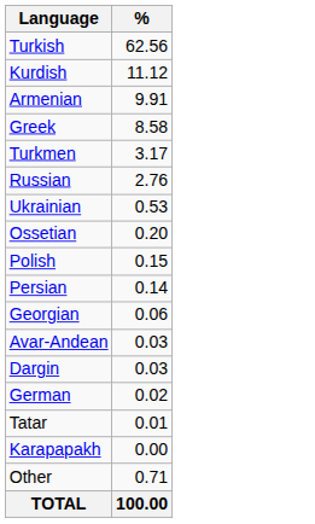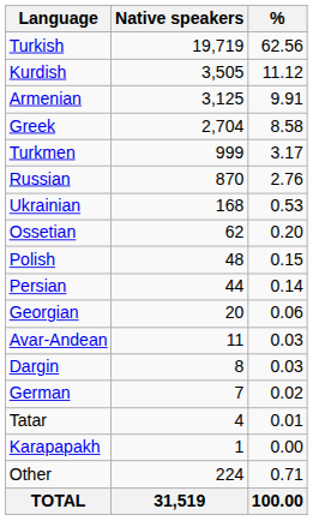 <table class="wikitable sortable">
 <tr>
 <th>Language</th>
+<th>Native speakers</th>
 <th>%</th>
 </tr>
 <tr>
 <td><a href='#'>Turkish</a></td>
+<td align="right">19,719</td>
 <td align="right">62.56</td>
 </tr>
 <tr>
 <td><a href='#'>Kurdish</a></td>
+<td align="right">3,505</td>
 <td align="right">11.12</td>
 </tr>
 <tr>
 <td><a href='#'>Armenian</a></td>
+<td align="right">3,125</td>
 <td align="right">9.91</td>
 </tr>
 <tr>
 <td><a href='#'>Greek</a></td>
+<td align="right">2,704</td>
 <td align="right">8.58</td>
 </tr>
 <tr>
 <td><a href='#'>Turkmen</a></td>
+<td align="right">999</td>
 <td align="right">3.17</td>
 </tr>
 <tr>
 <td><a href='#'>Russian</a></td>
+<td align="right">870</td>
 <td align="right">2.76</td>
 </tr>
 <tr>
 <td><a href='#'>Ukrainian</a></td>
+<td align="right">168</td>
 <td align="right">0.53</td>
 </tr>
 <tr>
 <td><a href='#'>Ossetian</a></td>
+<td align="right">62</td>
 <td align="right">0.20</td>
 </tr>
 <tr>
 <td><a href='#'>Polish</a></td>
+<td align="right">48</td>
 <td align="right">0.15</td>
 </tr>
 <tr>
 <td><a href='#'>Persian</a></td>
+<td align="right">44</td>
 <td align="right">0.14</td>
 </tr>
 <tr>
 <td><a href='#'>Georgian</a></td>
+<td align="right">20</td>
 <td align="right">0.06</td>
 </tr>
 <tr>
 <td><a href='#'>Avar-Andean</a></td>
+<td align="right">11</td>
 <td align="right">0.03</td>
 </tr>
 <tr>
 <td><a href='#'>Dargin</a></td>
+<td align="right">8</td>
 <td align="right">0.03</td>
 </tr>
 <tr>
 <td><a href='#'>German</a></td>
+<td align="right">7</td>
 <td align="right">0.02</td>
 </tr>
 <tr>
 <td>Tatar</td>
+<td align="right">4</td>
 <td align="right">0.01</td>
 </tr>
 <tr>
 <td><a href='#'>Karapapakh</a></td>
+<td align="right">1</td>
 <td align="right">0.00</td>
 </tr>
 <tr>
 <td>Other</td>
+<td align="right">224</td>
 <td align="right">0.71</td>
 </tr>
 <tr>
 <th>TOTAL</th>
+<th>31,519</th>
 <th>100.00</th>
 </tr>
 </table>
